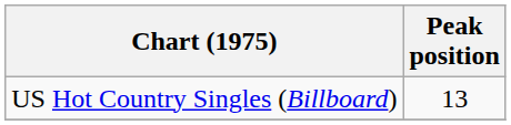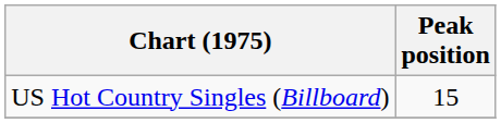 <table class="wikitable sortable">
 <tr>
 <th align="left">Chart (1975)</th>
 <th align="center">Peak<br>position</th>
 </tr>
 <tr>
 <td align="left">US <a href='#'>Hot Country Singles</a> (<em><a href='#'>Billboard</a></em>)</td>
-<td align="center">13</td>
+<td align="center">15</td>
 </tr>
 <tr>
 </tr>
 </table>
